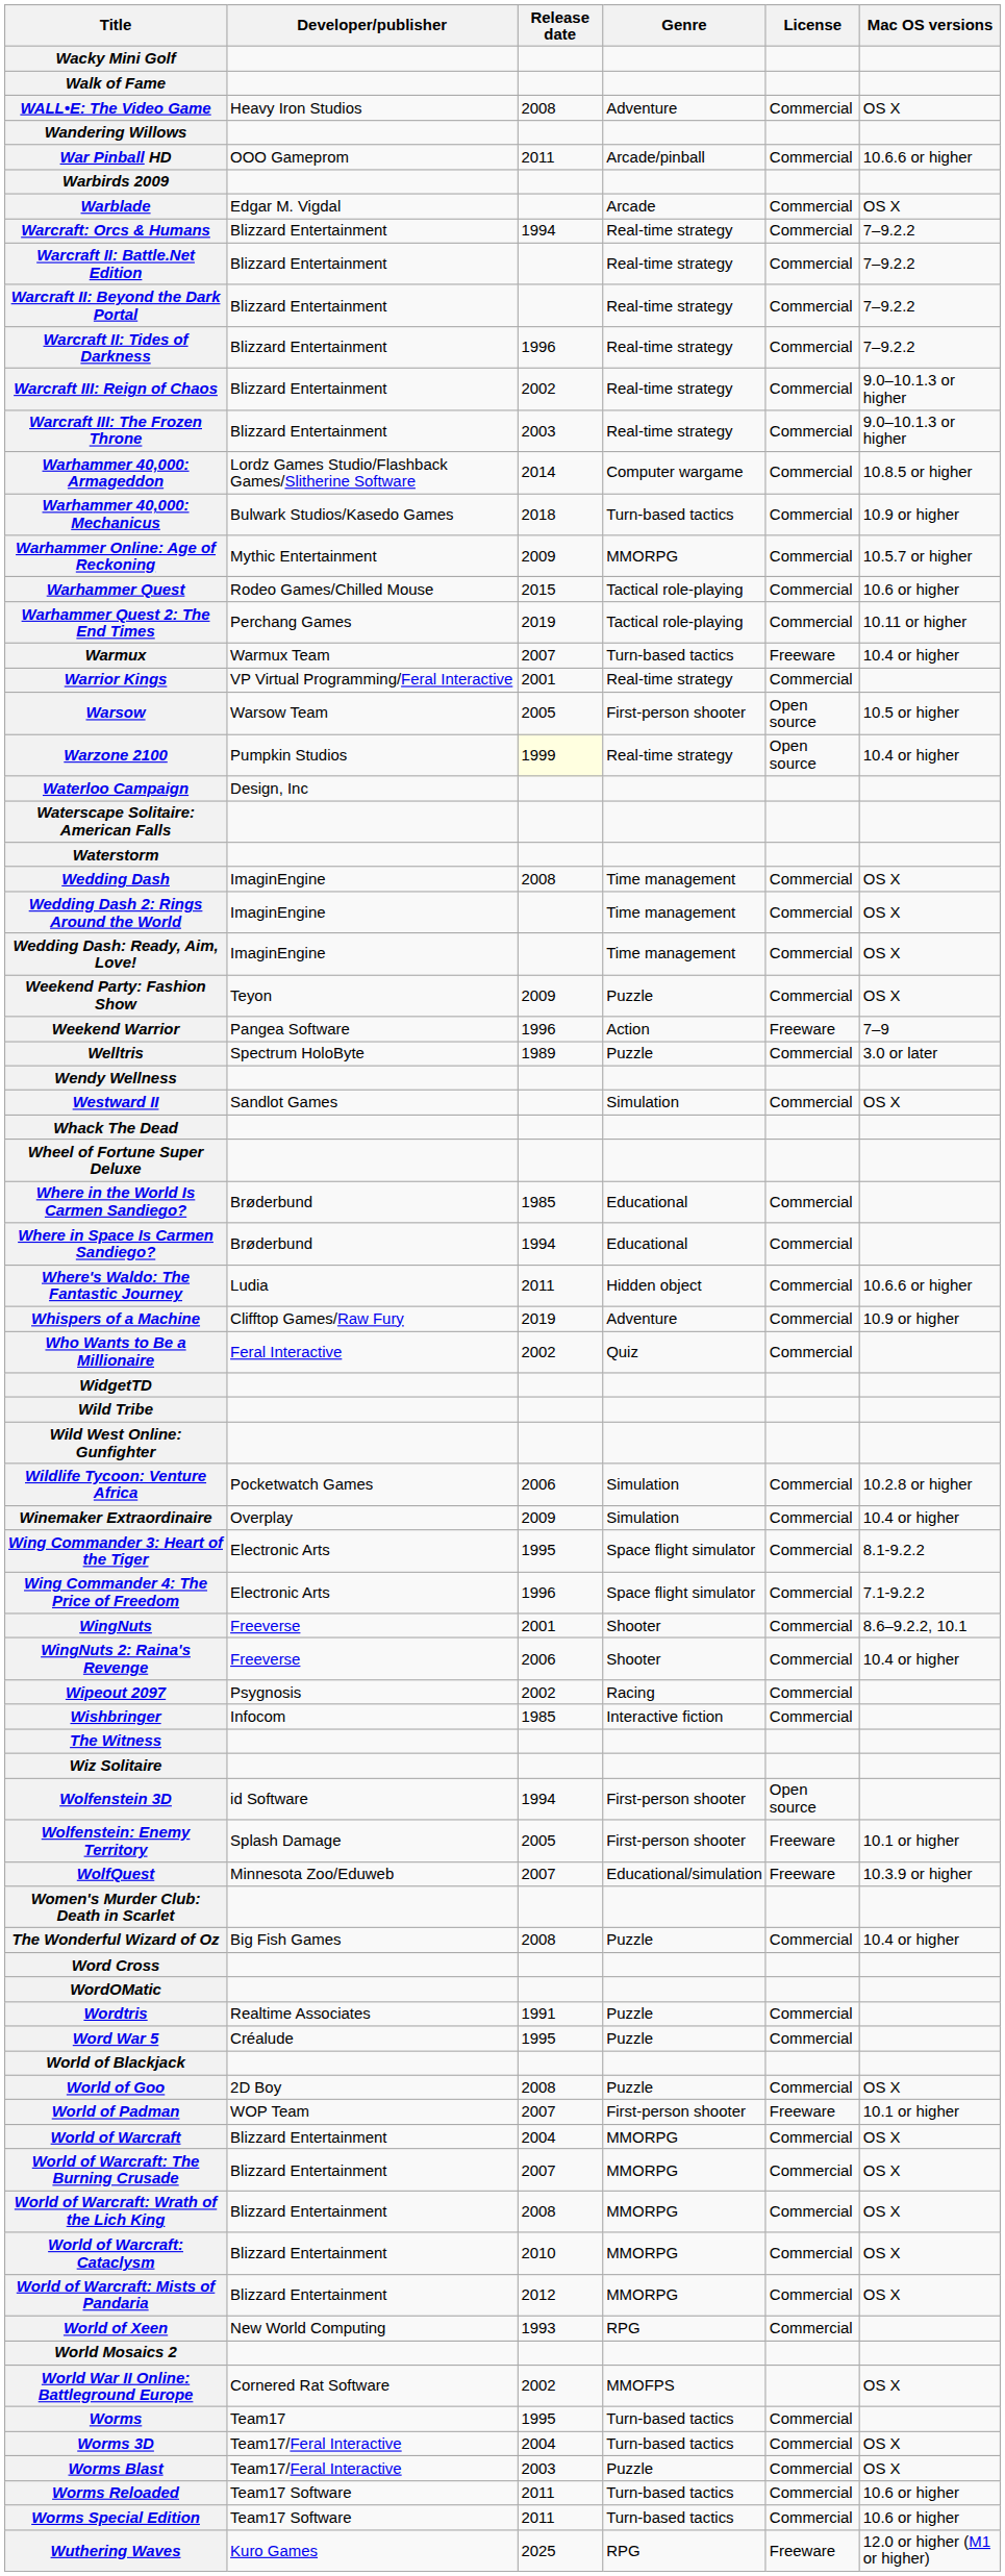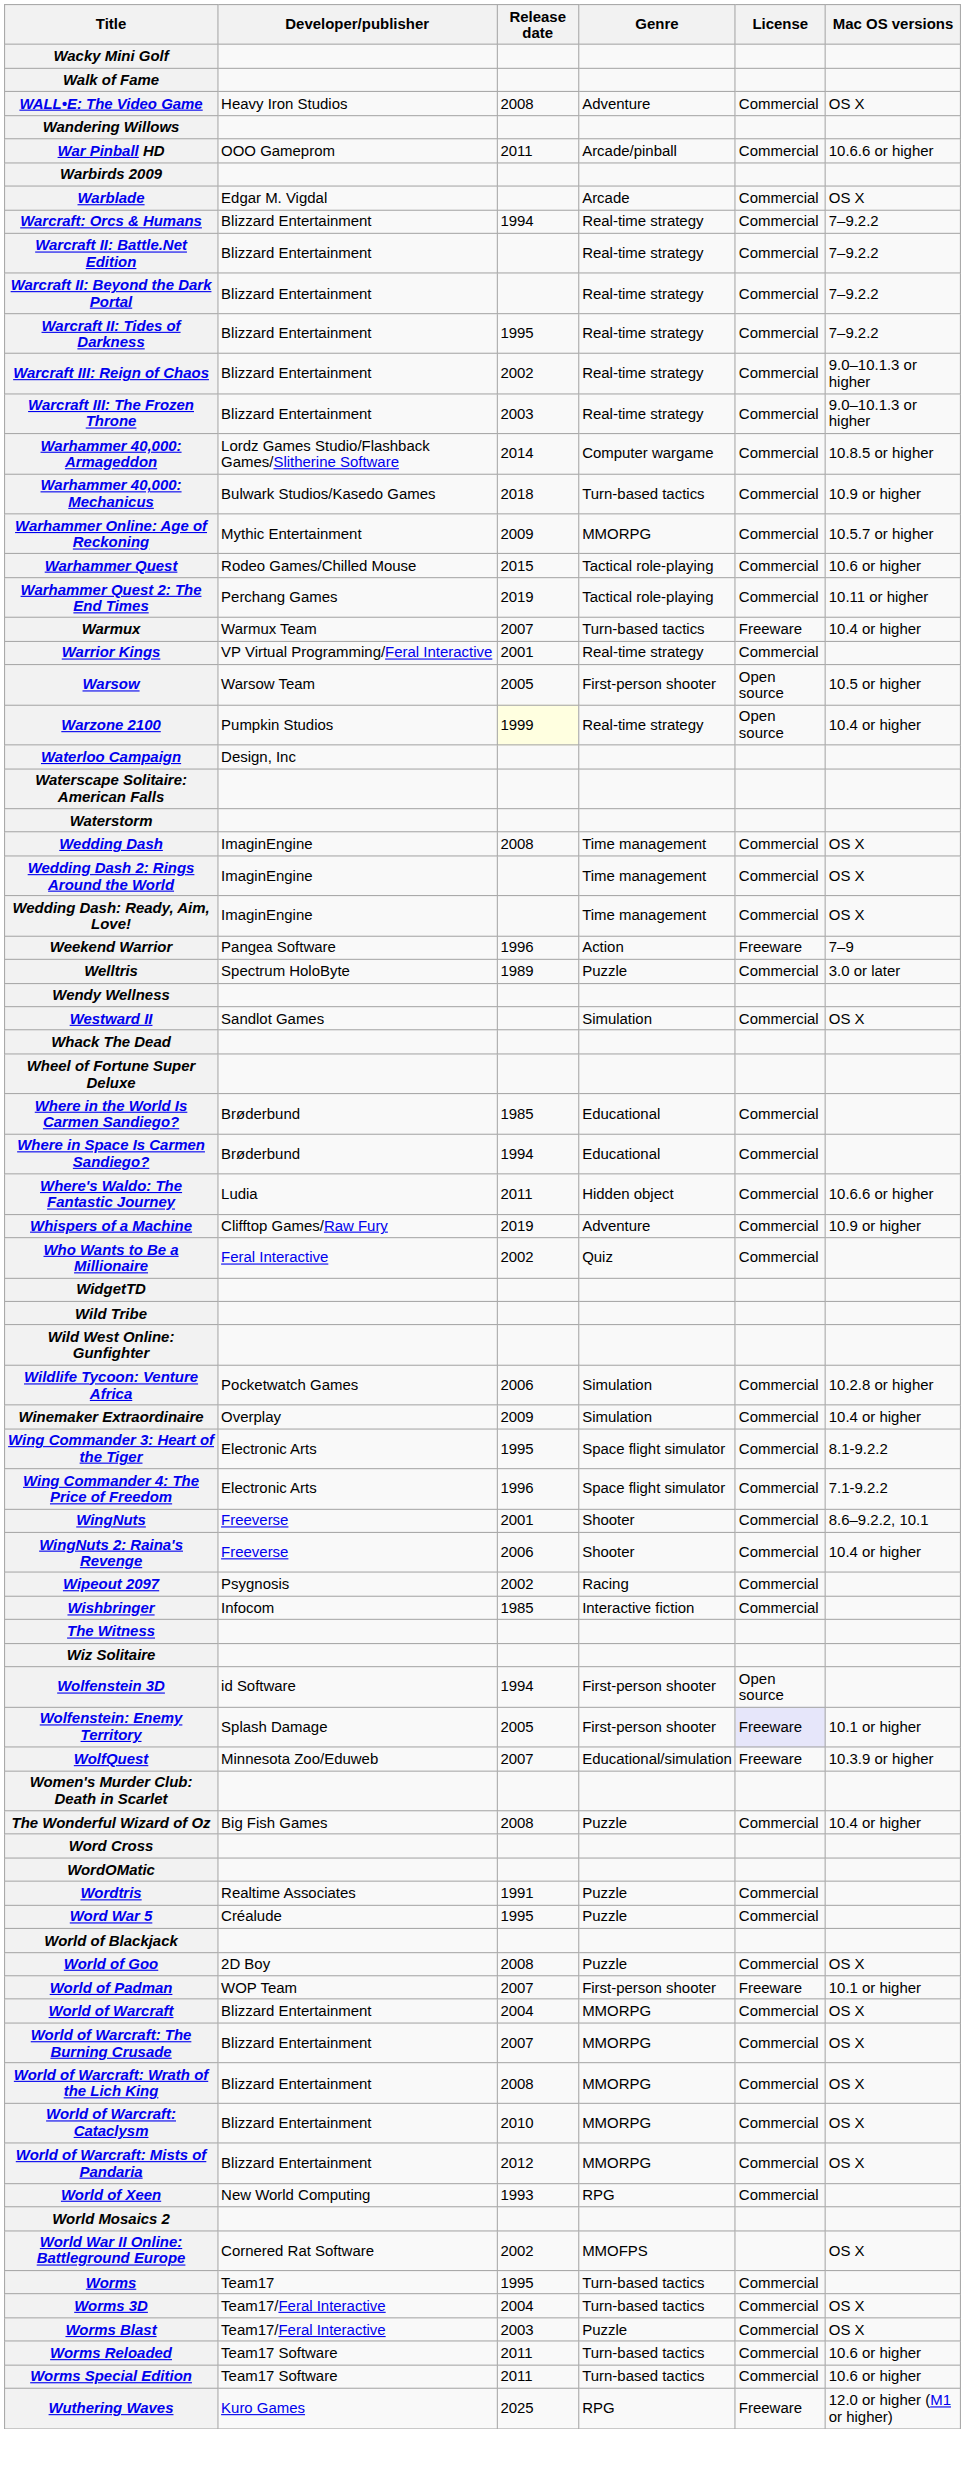 <table class="wikitable sortable" style="font-size: 85%; text-align: left;">
 <tr style="background: #ececec">
 <th>Title</th>
 <th>Developer/publisher</th>
 <th>Release date</th>
 <th>Genre</th>
 <th>License</th>
 <th>Mac OS versions</th>
 </tr>
 <tr>
 <th><em>Wacky Mini Golf</em></th>
 <td></td>
 <td></td>
 <td></td>
 <td></td>
 <td></td>
 </tr>
 <tr>
 <th><em>Walk of Fame</em></th>
 <td></td>
 <td></td>
 <td></td>
 <td></td>
 <td></td>
 </tr>
 <tr>
 <th><em><a href='#'>WALL•E: The Video Game</a></em></th>
 <td>Heavy Iron Studios</td>
 <td>2008</td>
 <td>Adventure</td>
 <td>Commercial</td>
 <td>OS X</td>
 </tr>
 <tr>
 <th><em>Wandering Willows</em></th>
 <td></td>
 <td></td>
 <td></td>
 <td></td>
 <td></td>
 </tr>
 <tr>
 <th><em><a href='#'>War Pinball</a> HD</em></th>
 <td>OOO Gameprom</td>
 <td>2011</td>
 <td>Arcade/pinball</td>
 <td>Commercial</td>
 <td>10.6.6 or higher</td>
 </tr>
 <tr>
 <th><em>Warbirds 2009</em></th>
 <td></td>
 <td></td>
 <td></td>
 <td></td>
 <td></td>
 </tr>
 <tr>
 <th><em><a href='#'>Warblade</a></em></th>
 <td>Edgar M. Vigdal</td>
 <td></td>
 <td>Arcade</td>
 <td>Commercial</td>
 <td>OS X</td>
 </tr>
 <tr>
 <th><em><a href='#'>Warcraft: Orcs & Humans</a></em></th>
 <td>Blizzard Entertainment</td>
 <td>1994</td>
 <td>Real-time strategy</td>
 <td>Commercial</td>
 <td>7–9.2.2</td>
 </tr>
 <tr>
 <th><em><a href='#'>Warcraft II: Battle.Net Edition</a></em></th>
 <td>Blizzard Entertainment</td>
 <td></td>
 <td>Real-time strategy</td>
 <td>Commercial</td>
 <td>7–9.2.2</td>
 </tr>
 <tr>
 <th><em><a href='#'>Warcraft II: Beyond the Dark Portal</a></em></th>
 <td>Blizzard Entertainment</td>
 <td></td>
 <td>Real-time strategy</td>
 <td>Commercial</td>
 <td>7–9.2.2</td>
 </tr>
 <tr>
 <th><em><a href='#'>Warcraft II: Tides of Darkness</a></em></th>
 <td>Blizzard Entertainment</td>
-<td>1996</td>
+<td>1995</td>
 <td>Real-time strategy</td>
 <td>Commercial</td>
 <td>7–9.2.2</td>
 </tr>
 <tr>
 <th><em><a href='#'>Warcraft III: Reign of Chaos</a></em></th>
 <td>Blizzard Entertainment</td>
 <td>2002</td>
 <td>Real-time strategy</td>
 <td>Commercial</td>
 <td>9.0–10.1.3 or higher</td>
 </tr>
 <tr>
 <th><em><a href='#'>Warcraft III: The Frozen Throne</a></em></th>
 <td>Blizzard Entertainment</td>
 <td>2003</td>
 <td>Real-time strategy</td>
 <td>Commercial</td>
 <td>9.0–10.1.3 or higher</td>
 </tr>
 <tr>
 <th><em><a href='#'>Warhammer 40,000: Armageddon</a></em></th>
 <td>Lordz Games Studio/Flashback Games/<a href='#'>Slitherine Software</a></td>
 <td>2014</td>
 <td>Computer wargame</td>
 <td>Commercial</td>
 <td>10.8.5 or higher</td>
 </tr>
 <tr>
 <th><em><a href='#'>Warhammer 40,000: Mechanicus</a></em></th>
 <td>Bulwark Studios/Kasedo Games</td>
 <td>2018</td>
 <td>Turn-based tactics</td>
 <td>Commercial</td>
 <td>10.9 or higher</td>
 </tr>
 <tr>
 <th><em><a href='#'>Warhammer Online: Age of Reckoning</a></em></th>
 <td>Mythic Entertainment</td>
 <td>2009</td>
 <td>MMORPG</td>
 <td>Commercial</td>
 <td>10.5.7 or higher</td>
 </tr>
 <tr>
 <th><em><a href='#'>Warhammer Quest</a></em></th>
 <td>Rodeo Games/Chilled Mouse</td>
 <td>2015</td>
 <td>Tactical role-playing</td>
 <td>Commercial</td>
 <td>10.6 or higher</td>
 </tr>
 <tr>
 <th><em><a href='#'>Warhammer Quest 2: The End Times</a></em></th>
 <td>Perchang Games</td>
 <td>2019</td>
 <td>Tactical role-playing</td>
 <td>Commercial</td>
 <td>10.11 or higher</td>
 </tr>
 <tr>
 <th><em>Warmux</em></th>
 <td>Warmux Team</td>
 <td>2007</td>
 <td>Turn-based tactics</td>
 <td>Freeware</td>
 <td>10.4 or higher</td>
 </tr>
 <tr>
 <th><em><a href='#'>Warrior Kings</a></em></th>
 <td>VP Virtual Programming/<a href='#'>Feral Interactive</a></td>
 <td>2001</td>
 <td>Real-time strategy</td>
 <td>Commercial</td>
 <td></td>
 </tr>
 <tr>
 <th><em><a href='#'>Warsow</a></em></th>
 <td>Warsow Team</td>
 <td>2005</td>
 <td>First-person shooter</td>
 <td>Open source</td>
 <td>10.5 or higher</td>
 </tr>
 <tr>
 <th><em><a href='#'>Warzone 2100</a></em></th>
 <td>Pumpkin Studios</td>
 <td style="background: lightyellow;">1999</td>
 <td>Real-time strategy</td>
 <td>Open source</td>
 <td>10.4 or higher</td>
 </tr>
 <tr>
 <th><em><a href='#'>Waterloo Campaign</a></em></th>
 <td>Design, Inc</td>
 <td></td>
 <td></td>
 <td></td>
 </tr>
 <tr>
 <th><em>Waterscape Solitaire: American Falls</em></th>
 <td></td>
 <td></td>
 <td></td>
 <td></td>
 <td></td>
 </tr>
 <tr>
 <th><em>Waterstorm</em></th>
 <td></td>
 <td></td>
 <td></td>
 <td></td>
 <td></td>
 </tr>
 <tr>
 <th><em><a href='#'>Wedding Dash</a></em></th>
 <td>ImaginEngine</td>
 <td>2008</td>
 <td>Time management</td>
 <td>Commercial</td>
 <td>OS X</td>
 </tr>
 <tr>
 <th><em><a href='#'>Wedding Dash 2: Rings Around the World</a></em></th>
 <td>ImaginEngine</td>
 <td></td>
 <td>Time management</td>
 <td>Commercial</td>
 <td>OS X</td>
 </tr>
 <tr>
 <th><em>Wedding Dash: Ready, Aim, Love!</em></th>
 <td>ImaginEngine</td>
 <td></td>
 <td>Time management</td>
-<td>Commercial</td>
-<td>OS X</td>
-</tr>
-<tr>
-<th><em>Weekend Party: Fashion Show</em></th>
-<td>Teyon</td>
-<td>2009</td>
-<td>Puzzle</td>
 <td>Commercial</td>
 <td>OS X</td>
 </tr>
 <tr>
 <th><em>Weekend Warrior</em></th>
 <td>Pangea Software</td>
 <td>1996</td>
 <td>Action</td>
 <td>Freeware</td>
 <td>7–9</td>
 </tr>
 <tr>
 <th><em>Welltris</em></th>
 <td>Spectrum HoloByte</td>
 <td>1989</td>
 <td>Puzzle</td>
 <td>Commercial</td>
 <td>3.0 or later</td>
 </tr>
 <tr>
 <th><em>Wendy Wellness</em></th>
 <td></td>
 <td></td>
 <td></td>
 <td></td>
 <td></td>
 </tr>
 <tr>
 <th><em><a href='#'>Westward II</a></em></th>
 <td>Sandlot Games</td>
 <td></td>
 <td>Simulation</td>
 <td>Commercial</td>
 <td>OS X</td>
 </tr>
 <tr>
 <th><em>Whack The Dead</em></th>
 <td></td>
 <td></td>
 <td></td>
 <td></td>
 <td></td>
 </tr>
 <tr>
 <th><em>Wheel of Fortune Super Deluxe</em></th>
 <td></td>
 <td></td>
 <td></td>
 <td></td>
 <td></td>
 </tr>
 <tr>
 <th><em><a href='#'>Where in the World Is Carmen Sandiego?</a></em></th>
 <td>Brøderbund</td>
 <td>1985</td>
 <td>Educational</td>
 <td>Commercial</td>
 <td></td>
 </tr>
 <tr>
 <th><em><a href='#'>Where in Space Is Carmen Sandiego?</a></em></th>
 <td>Brøderbund</td>
 <td>1994</td>
 <td>Educational</td>
 <td>Commercial</td>
 <td></td>
 </tr>
 <tr>
 <th><em><a href='#'>Where's Waldo: The Fantastic Journey</a></em></th>
 <td>Ludia</td>
 <td>2011</td>
 <td>Hidden object</td>
 <td>Commercial</td>
 <td>10.6.6 or higher</td>
 </tr>
 <tr>
 <th><em><a href='#'>Whispers of a Machine</a></em></th>
 <td>Clifftop Games/<a href='#'>Raw Fury</a></td>
 <td>2019</td>
 <td>Adventure</td>
 <td>Commercial</td>
 <td>10.9 or higher</td>
 </tr>
 <tr>
 <th><em><a href='#'>Who Wants to Be a Millionaire</a></em></th>
 <td><a href='#'>Feral Interactive</a></td>
 <td>2002</td>
 <td>Quiz</td>
 <td>Commercial</td>
 <td></td>
 </tr>
 <tr>
 <th><em>WidgetTD</em></th>
 <td></td>
 <td></td>
 <td></td>
 <td></td>
 <td></td>
 </tr>
 <tr>
 <th><em>Wild Tribe</em></th>
 <td></td>
 <td></td>
 <td></td>
 <td></td>
 <td></td>
 </tr>
 <tr>
 <th><em>Wild West Online: Gunfighter</em></th>
 <td></td>
 <td></td>
 <td></td>
 <td></td>
 <td></td>
 </tr>
 <tr>
 <th><em><a href='#'>Wildlife Tycoon: Venture Africa</a></em></th>
 <td>Pocketwatch Games</td>
 <td>2006</td>
 <td>Simulation</td>
 <td>Commercial</td>
 <td>10.2.8 or higher</td>
 </tr>
 <tr>
 <th><em>Winemaker Extraordinaire</em></th>
 <td>Overplay</td>
 <td>2009</td>
 <td>Simulation</td>
 <td>Commercial</td>
 <td>10.4 or higher</td>
 </tr>
 <tr>
 <th><em><a href='#'>Wing Commander 3: Heart of the Tiger</a></em></th>
 <td>Electronic Arts</td>
 <td>1995</td>
 <td>Space flight simulator</td>
 <td>Commercial</td>
 <td>8.1-9.2.2</td>
 </tr>
 <tr>
 <th><em><a href='#'>Wing Commander 4: The Price of Freedom</a></em></th>
 <td>Electronic Arts</td>
 <td>1996</td>
 <td>Space flight simulator</td>
 <td>Commercial</td>
 <td>7.1-9.2.2</td>
 </tr>
 <tr>
 <th><em><a href='#'>WingNuts</a></em></th>
 <td><a href='#'>Freeverse</a></td>
 <td>2001</td>
 <td>Shooter</td>
 <td>Commercial</td>
 <td>8.6–9.2.2, 10.1</td>
 </tr>
 <tr>
 <th><em><a href='#'>WingNuts 2: Raina's Revenge</a></em></th>
 <td><a href='#'>Freeverse</a></td>
 <td>2006</td>
 <td>Shooter</td>
 <td>Commercial</td>
 <td>10.4 or higher</td>
 </tr>
 <tr>
 <th><em><a href='#'>Wipeout 2097</a></em></th>
 <td>Psygnosis</td>
 <td>2002</td>
 <td>Racing</td>
 <td>Commercial</td>
 <td></td>
 </tr>
 <tr>
 <th><em><a href='#'>Wishbringer</a></em></th>
 <td>Infocom</td>
 <td>1985</td>
 <td>Interactive fiction</td>
 <td>Commercial</td>
 <td></td>
 </tr>
 <tr>
 <th><em><a href='#'>The Witness</a></em></th>
 <td></td>
 <td></td>
 <td></td>
 <td></td>
 <td></td>
 </tr>
 <tr>
 <th><em>Wiz Solitaire</em></th>
 <td></td>
 <td></td>
 <td></td>
 <td></td>
 <td></td>
 </tr>
 <tr>
 <th><em><a href='#'>Wolfenstein 3D</a></em></th>
 <td>id Software</td>
 <td>1994</td>
 <td>First-person shooter</td>
 <td>Open source</td>
 <td></td>
 </tr>
 <tr>
 <th><em><a href='#'>Wolfenstein: Enemy Territory</a></em></th>
 <td>Splash Damage</td>
 <td>2005</td>
 <td>First-person shooter</td>
-<td>Freeware</td>
+<td style="background: lavender;">Freeware</td>
 <td>10.1 or higher</td>
 </tr>
 <tr>
 <th><em><a href='#'>WolfQuest</a></em></th>
 <td>Minnesota Zoo/Eduweb</td>
 <td>2007</td>
 <td>Educational/simulation</td>
 <td>Freeware</td>
 <td>10.3.9 or higher</td>
 </tr>
 <tr>
 <th><em>Women's Murder Club: Death in Scarlet</em></th>
 <td></td>
 <td></td>
 <td></td>
 <td></td>
 <td></td>
 </tr>
 <tr>
 <th><em>The Wonderful Wizard of Oz</em></th>
 <td>Big Fish Games</td>
 <td>2008</td>
 <td>Puzzle</td>
 <td>Commercial</td>
 <td>10.4 or higher</td>
 </tr>
 <tr>
 <th><em>Word Cross</em></th>
 <td></td>
 <td></td>
 <td></td>
 <td></td>
 <td></td>
 </tr>
 <tr>
 <th><em>WordOMatic</em></th>
 <td></td>
 <td></td>
 <td></td>
 <td></td>
 <td></td>
 </tr>
 <tr>
 <th><em><a href='#'>Wordtris</a></em></th>
 <td>Realtime Associates</td>
 <td>1991</td>
 <td>Puzzle</td>
 <td>Commercial</td>
 <td></td>
 </tr>
 <tr>
 <th><em><a href='#'>Word War 5</a></em></th>
 <td>Créalude</td>
 <td>1995</td>
 <td>Puzzle</td>
 <td>Commercial</td>
 <td></td>
 </tr>
 <tr>
 <th><em>World of Blackjack</em></th>
 <td></td>
 <td></td>
 <td></td>
 <td></td>
 <td></td>
 </tr>
 <tr>
 <th><em><a href='#'>World of Goo</a></em></th>
 <td>2D Boy</td>
 <td>2008</td>
 <td>Puzzle</td>
 <td>Commercial</td>
 <td>OS X</td>
 </tr>
 <tr>
 <th><em><a href='#'>World of Padman</a></em></th>
 <td>WOP Team</td>
 <td>2007</td>
 <td>First-person shooter</td>
 <td>Freeware</td>
 <td>10.1 or higher</td>
 </tr>
 <tr>
 <th><em><a href='#'>World of Warcraft</a></em></th>
 <td>Blizzard Entertainment</td>
 <td>2004</td>
 <td>MMORPG</td>
 <td>Commercial</td>
 <td>OS X</td>
 </tr>
 <tr>
 <th><em><a href='#'>World of Warcraft: The Burning Crusade</a></em></th>
 <td>Blizzard Entertainment</td>
 <td>2007</td>
 <td>MMORPG</td>
 <td>Commercial</td>
 <td>OS X</td>
 </tr>
 <tr>
 <th><em><a href='#'>World of Warcraft: Wrath of the Lich King</a></em></th>
 <td>Blizzard Entertainment</td>
 <td>2008</td>
 <td>MMORPG</td>
 <td>Commercial</td>
 <td>OS X</td>
 </tr>
 <tr>
 <th><em><a href='#'>World of Warcraft: Cataclysm</a></em></th>
 <td>Blizzard Entertainment</td>
 <td>2010</td>
 <td>MMORPG</td>
 <td>Commercial</td>
 <td>OS X</td>
 </tr>
 <tr>
 <th><em><a href='#'>World of Warcraft: Mists of Pandaria</a></em></th>
 <td>Blizzard Entertainment</td>
 <td>2012</td>
 <td>MMORPG</td>
 <td>Commercial</td>
 <td>OS X</td>
 </tr>
 <tr>
 <th><em><a href='#'>World of Xeen</a></em></th>
 <td>New World Computing</td>
 <td>1993</td>
 <td>RPG</td>
 <td>Commercial</td>
 <td></td>
 </tr>
 <tr>
 <th><em>World Mosaics 2</em></th>
 <td></td>
 <td></td>
 <td></td>
 <td></td>
 <td></td>
 </tr>
 <tr>
 <th><em><a href='#'>World War II Online: Battleground Europe</a></em></th>
 <td>Cornered Rat Software</td>
 <td>2002</td>
 <td>MMOFPS</td>
 <td></td>
 <td>OS X</td>
 </tr>
 <tr>
 <th><em><a href='#'>Worms</a></em></th>
 <td>Team17</td>
 <td>1995</td>
 <td>Turn-based tactics</td>
 <td>Commercial</td>
 <td></td>
 </tr>
 <tr>
 <th><em><a href='#'>Worms 3D</a></em></th>
 <td>Team17/<a href='#'>Feral Interactive</a></td>
 <td>2004</td>
 <td>Turn-based tactics</td>
 <td>Commercial</td>
 <td>OS X</td>
 </tr>
 <tr>
 <th><em><a href='#'>Worms Blast</a></em></th>
 <td>Team17/<a href='#'>Feral Interactive</a></td>
 <td>2003</td>
 <td>Puzzle</td>
 <td>Commercial</td>
 <td>OS X</td>
 </tr>
 <tr>
 <th><em><a href='#'>Worms Reloaded</a></em></th>
 <td>Team17 Software</td>
 <td>2011</td>
 <td>Turn-based tactics</td>
 <td>Commercial</td>
 <td>10.6 or higher</td>
 </tr>
 <tr>
 <th><em><a href='#'>Worms Special Edition</a></em></th>
 <td>Team17 Software</td>
 <td>2011</td>
 <td>Turn-based tactics</td>
 <td>Commercial</td>
 <td>10.6 or higher</td>
 </tr>
 <tr>
 <th><em><a href='#'>Wuthering Waves</a></em></th>
 <td><a href='#'>Kuro Games</a></td>
 <td>2025</td>
 <td>RPG</td>
 <td>Freeware</td>
 <td>12.0 or higher (<a href='#'>M1</a> or higher)</td>
 </tr>
 </table>
